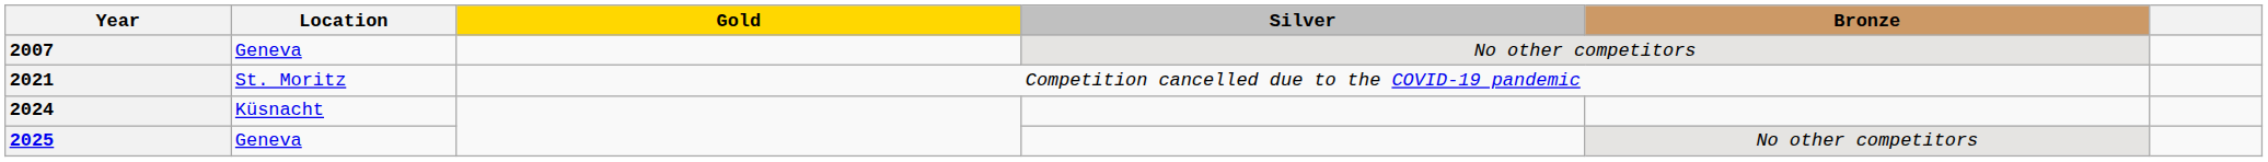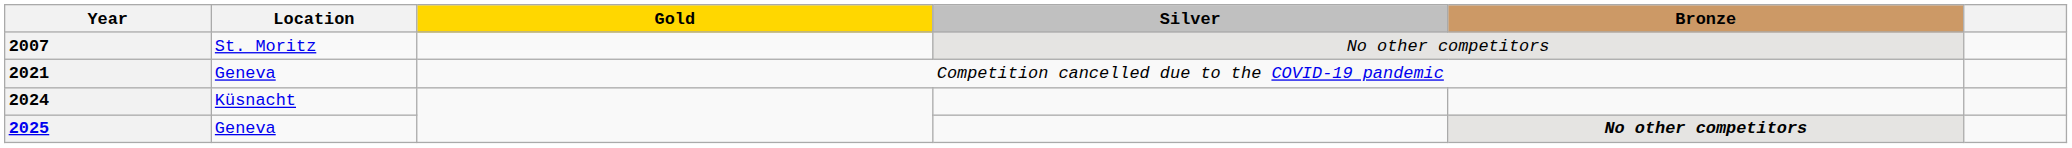 <table class="wikitable unsortable" style="text-align:left; width:80%">
 <tr>
 <th scope="col" style="text-align:center; width:10%">Year</th>
 <th scope="col" style="text-align:center; width:10%">Location</th>
 <td scope="col" style="text-align:center; width:25%; background:gold"><strong>Gold</strong></td>
 <td scope="col" style="text-align:center; width:25%; background:silver"><strong>Silver</strong></td>
 <td scope="col" style="text-align:center; width:25%; background:#c96"><strong>Bronze</strong></td>
 <th scope="col" style="text-align:center; width:5%"></th>
 </tr>
 <tr>
 <th scope="row" style="text-align:left">2007</th>
-<td><a href='#'>Geneva</a></td>
+<td><a href='#'>St. Moritz</a></td>
 <td></td>
 <td colspan="2" align="center" bgcolor="e5e4e2"><em>No other competitors</em></td>
 <td></td>
 </tr>
 <tr>
 <th style="text-align: left;">2021</th>
-<td><a href='#'>St. Moritz</a></td>
+<td><a href='#'>Geneva</a></td>
 <td colspan="3" align="center"><em>Competition cancelled due to the <a href='#'>COVID-19 pandemic</a></em></td>
 <td align="center"></td>
 </tr>
 <tr>
 <th scope="row" style="text-align:left">2024</th>
 <td><a href='#'>Küsnacht</a></td>
 <td rowspan="2"></td>
 <td></td>
 <td></td>
 <td></td>
 </tr>
 <tr>
 <th scope="row" style="text-align:left"><a href='#'>2025</a></th>
 <td><a href='#'>Geneva</a></td>
 <td></td>
-<td align="center" bgcolor="e5e4e2"><em>No other competitors</em></td>
+<td align="center" bgcolor="e5e4e2"><strong><em>No other competitors</em></strong></td>
 <td></td>
 </tr>
 </table>
